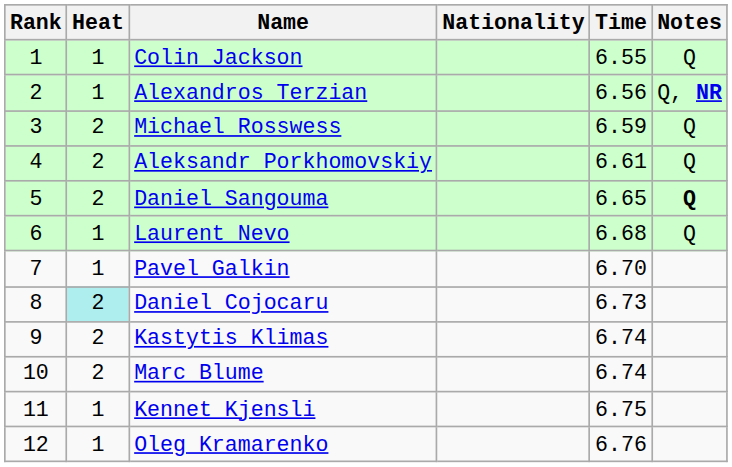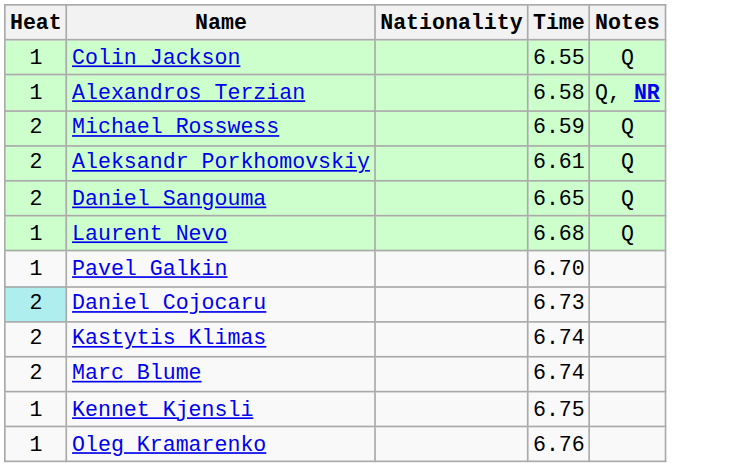 <table class="wikitable sortable" style="text-align:center">
 <tr>
-<th>Rank</th>
 <th>Heat</th>
 <th>Name</th>
 <th>Nationality</th>
 <th>Time</th>
 <th>Notes</th>
 </tr>
 <tr bgcolor=ccffcc>
 <td>1</td>
-<td>1</td>
 <td align="left"><a href='#'>Colin Jackson</a></td>
 <td align=left></td>
 <td>6.55</td>
 <td>Q</td>
 </tr>
 <tr bgcolor=ccffcc>
-<td>2</td>
 <td>1</td>
 <td align="left"><a href='#'>Alexandros Terzian</a></td>
 <td align=left></td>
-<td>6.56</td>
+<td>6.58</td>
 <td>Q, <strong><a href='#'>NR</a></strong></td>
 </tr>
 <tr bgcolor=ccffcc>
-<td>3</td>
 <td>2</td>
 <td align="left"><a href='#'>Michael Rosswess</a></td>
 <td align=left></td>
 <td>6.59</td>
 <td>Q</td>
 </tr>
 <tr bgcolor=ccffcc>
-<td>4</td>
 <td>2</td>
 <td align="left"><a href='#'>Aleksandr Porkhomovskiy</a></td>
 <td align=left></td>
 <td>6.61</td>
 <td>Q</td>
 </tr>
 <tr bgcolor=ccffcc>
-<td>5</td>
 <td>2</td>
 <td align="left"><a href='#'>Daniel Sangouma</a></td>
 <td align=left></td>
 <td>6.65</td>
-<td><strong>Q</strong></td>
+<td>Q</td>
 </tr>
 <tr bgcolor=ccffcc>
-<td>6</td>
 <td>1</td>
 <td align="left"><a href='#'>Laurent Nevo</a></td>
 <td align=left></td>
 <td>6.68</td>
 <td>Q</td>
 </tr>
 <tr>
-<td>7</td>
 <td>1</td>
 <td align="left"><a href='#'>Pavel Galkin</a></td>
 <td align=left></td>
 <td>6.70</td>
 <td></td>
 </tr>
 <tr>
-<td>8</td>
 <td style="background: paleturquoise;">2</td>
 <td align="left"><a href='#'>Daniel Cojocaru</a></td>
 <td align=left></td>
 <td>6.73</td>
 <td></td>
 </tr>
 <tr>
-<td>9</td>
 <td>2</td>
 <td align="left"><a href='#'>Kastytis Klimas</a></td>
 <td align=left></td>
 <td>6.74</td>
 <td></td>
 </tr>
 <tr>
-<td>10</td>
 <td>2</td>
 <td align="left"><a href='#'>Marc Blume</a></td>
 <td align=left></td>
 <td>6.74</td>
 <td></td>
 </tr>
 <tr>
-<td>11</td>
 <td>1</td>
 <td align="left"><a href='#'>Kennet Kjensli</a></td>
 <td align=left></td>
 <td>6.75</td>
 <td></td>
 </tr>
 <tr>
-<td>12</td>
 <td>1</td>
 <td align="left"><a href='#'>Oleg Kramarenko</a></td>
 <td align=left></td>
 <td>6.76</td>
 <td></td>
 </tr>
 </table>
